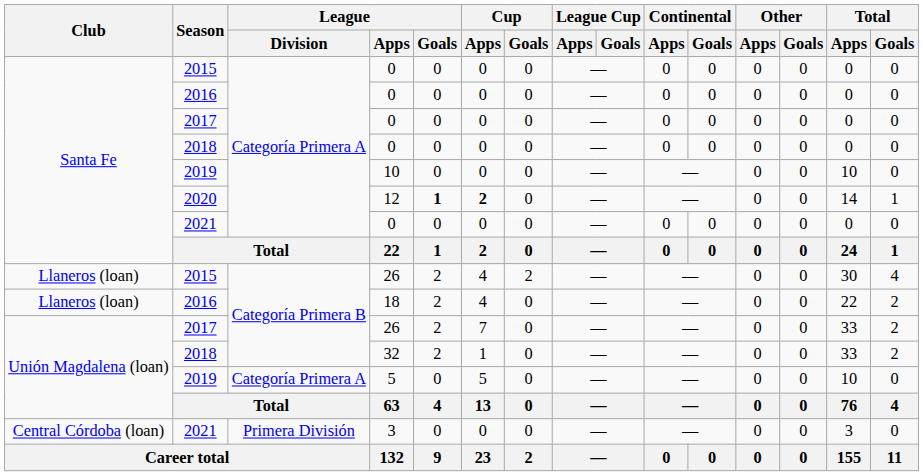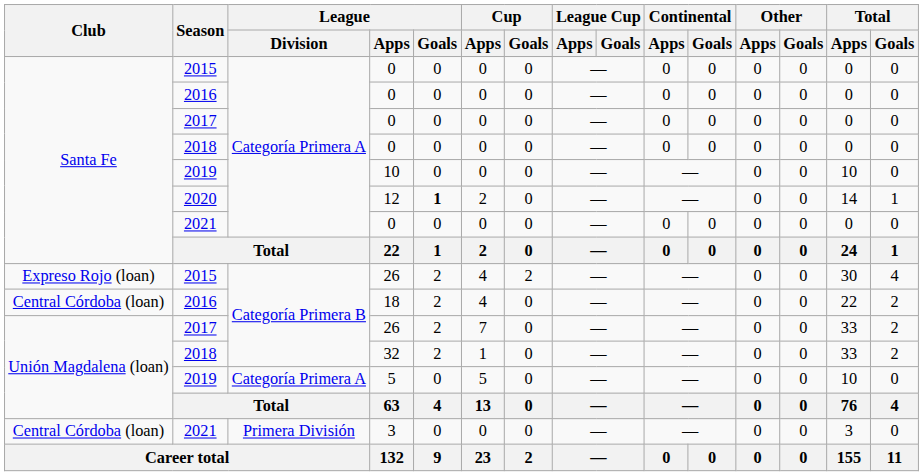 <table class="wikitable" style="text-align:center">
 <tr>
 <th rowspan="2">Club</th>
 <th rowspan="2">Season</th>
 <th colspan="3">League</th>
 <th colspan="2">Cup</th>
 <th colspan="2">League Cup</th>
 <th colspan="2">Continental</th>
 <th colspan="2">Other</th>
 <th colspan="2">Total</th>
 </tr>
 <tr>
 <th>Division</th>
 <th>Apps</th>
 <th>Goals</th>
 <th>Apps</th>
 <th>Goals</th>
 <th>Apps</th>
 <th>Goals</th>
 <th>Apps</th>
 <th>Goals</th>
 <th>Apps</th>
 <th>Goals</th>
 <th>Apps</th>
 <th>Goals</th>
 </tr>
 <tr>
 <td rowspan="8"><a href='#'>Santa Fe</a></td>
 <td><a href='#'>2015</a></td>
 <td rowspan="7"><a href='#'>Categoría Primera A</a></td>
 <td>0</td>
 <td>0</td>
 <td>0</td>
 <td>0</td>
 <td colspan="2">—</td>
 <td>0</td>
 <td>0</td>
 <td>0</td>
 <td>0</td>
 <td>0</td>
 <td>0</td>
 </tr>
 <tr>
 <td><a href='#'>2016</a></td>
 <td>0</td>
 <td>0</td>
 <td>0</td>
 <td>0</td>
 <td colspan="2">—</td>
 <td>0</td>
 <td>0</td>
 <td>0</td>
 <td>0</td>
 <td>0</td>
 <td>0</td>
 </tr>
 <tr>
 <td><a href='#'>2017</a></td>
 <td>0</td>
 <td>0</td>
 <td>0</td>
 <td>0</td>
 <td colspan="2">—</td>
 <td>0</td>
 <td>0</td>
 <td>0</td>
 <td>0</td>
 <td>0</td>
 <td>0</td>
 </tr>
 <tr>
 <td><a href='#'>2018</a></td>
 <td>0</td>
 <td>0</td>
 <td>0</td>
 <td>0</td>
 <td colspan="2">—</td>
 <td>0</td>
 <td>0</td>
 <td>0</td>
 <td>0</td>
 <td>0</td>
 <td>0</td>
 </tr>
 <tr>
 <td><a href='#'>2019</a></td>
 <td>10</td>
 <td>0</td>
 <td>0</td>
 <td>0</td>
 <td colspan="2">—</td>
 <td colspan="2">—</td>
 <td>0</td>
 <td>0</td>
 <td>10</td>
 <td>0</td>
 </tr>
 <tr>
 <td><a href='#'>2020</a></td>
 <td>12</td>
 <td><strong>1</strong></td>
-<td><strong>2</strong></td>
+<td>2</td>
 <td>0</td>
 <td colspan="2">—</td>
 <td colspan="2">—</td>
 <td>0</td>
 <td>0</td>
 <td>14</td>
 <td>1</td>
 </tr>
 <tr>
 <td><a href='#'>2021</a></td>
 <td>0</td>
 <td>0</td>
 <td>0</td>
 <td>0</td>
 <td colspan="2">—</td>
 <td>0</td>
 <td>0</td>
 <td>0</td>
 <td>0</td>
 <td>0</td>
 <td>0</td>
 </tr>
 <tr>
 <th colspan="2">Total</th>
 <th>22</th>
 <th>1</th>
 <th>2</th>
 <th>0</th>
 <th colspan="2">—</th>
 <th>0</th>
 <th>0</th>
 <th>0</th>
 <th>0</th>
 <th>24</th>
 <th>1</th>
 </tr>
 <tr>
-<td rowspan="1"><a href='#'>Llaneros</a> (loan)</td>
+<td rowspan="1"><a href='#'>Expreso Rojo</a> (loan)</td>
 <td><a href='#'>2015</a></td>
 <td rowspan="4"><a href='#'>Categoría Primera B</a></td>
 <td>26</td>
 <td>2</td>
 <td>4</td>
 <td>2</td>
 <td colspan="2">—</td>
 <td colspan="2">—</td>
 <td>0</td>
 <td>0</td>
 <td>30</td>
 <td>4</td>
 </tr>
 <tr>
-<td rowspan="1"><a href='#'>Llaneros</a> (loan)</td>
+<td rowspan="1"><a href='#'>Central Córdoba</a> (loan)</td>
 <td><a href='#'>2016</a></td>
 <td>18</td>
 <td>2</td>
 <td>4</td>
 <td>0</td>
 <td colspan="2">—</td>
 <td colspan="2">—</td>
 <td>0</td>
 <td>0</td>
 <td>22</td>
 <td>2</td>
 </tr>
 <tr>
 <td rowspan="4"><a href='#'>Unión Magdalena</a> (loan)</td>
 <td><a href='#'>2017</a></td>
 <td>26</td>
 <td>2</td>
 <td>7</td>
 <td>0</td>
 <td colspan="2">—</td>
 <td colspan="2">—</td>
 <td>0</td>
 <td>0</td>
 <td>33</td>
 <td>2</td>
 </tr>
 <tr>
 <td><a href='#'>2018</a></td>
 <td>32</td>
 <td>2</td>
 <td>1</td>
 <td>0</td>
 <td colspan="2">—</td>
 <td colspan="2">—</td>
 <td>0</td>
 <td>0</td>
 <td>33</td>
 <td>2</td>
 </tr>
 <tr>
 <td><a href='#'>2019</a></td>
 <td rowspan="1"><a href='#'>Categoría Primera A</a></td>
 <td>5</td>
 <td>0</td>
 <td>5</td>
 <td>0</td>
 <td colspan="2">—</td>
 <td colspan="2">—</td>
 <td>0</td>
 <td>0</td>
 <td>10</td>
 <td>0</td>
 </tr>
 <tr>
 <th colspan="2">Total</th>
 <th>63</th>
 <th>4</th>
 <th>13</th>
 <th>0</th>
 <th colspan="2">—</th>
 <th colspan="2">—</th>
 <th>0</th>
 <th>0</th>
 <th>76</th>
 <th>4</th>
 </tr>
 <tr>
 <td rowspan="1"><a href='#'>Central Córdoba</a> (loan)</td>
 <td><a href='#'>2021</a></td>
 <td rowspan="1"><a href='#'>Primera División</a></td>
 <td>3</td>
 <td>0</td>
 <td>0</td>
 <td>0</td>
 <td colspan="2">—</td>
 <td colspan="2">—</td>
 <td>0</td>
 <td>0</td>
 <td>3</td>
 <td>0</td>
 </tr>
 <tr>
 <th colspan="3">Career total</th>
 <th>132</th>
 <th>9</th>
 <th>23</th>
 <th>2</th>
 <th colspan="2">—</th>
 <th>0</th>
 <th>0</th>
 <th>0</th>
 <th>0</th>
 <th>155</th>
 <th>11</th>
 </tr>
 </table>
